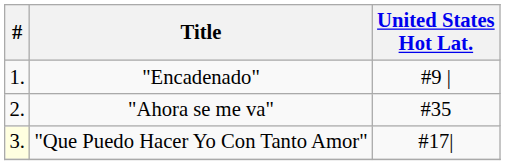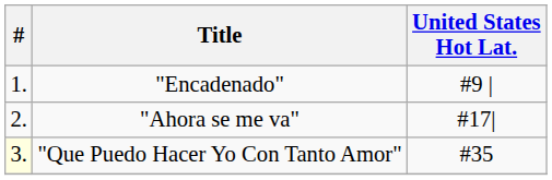 <table class="wikitable">
 <tr>
 <th>#</th>
 <th>Title</th>
 <th><a href='#'>United States</a><br><a href='#'>Hot Lat.</a></th>
 </tr>
 <tr>
 <td>1.</td>
 <td align="center">"Encadenado"</td>
 <td align="center">#9 <small></small>|</td>
 </tr>
 <tr>
 <td>2.</td>
 <td align="center">"Ahora se me va"</td>
-<td align="center">#35<small></small></td>
+<td align="center">#17<small></small>|</td>
 </tr>
 <tr>
 <td style="background: lightyellow;">3.</td>
 <td align="center">"Que Puedo Hacer Yo Con Tanto Amor"</td>
-<td align="center">#17<small></small>|</td>
+<td align="center">#35<small></small></td>
 </tr>
 <tr>
 </tr>
 </table>
